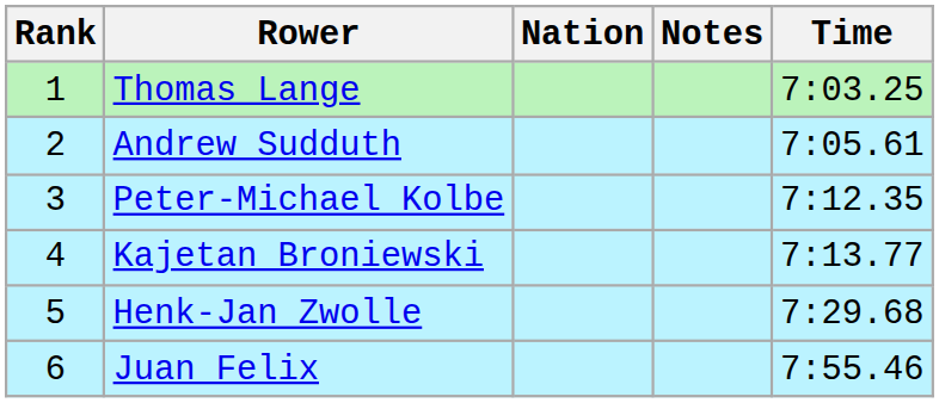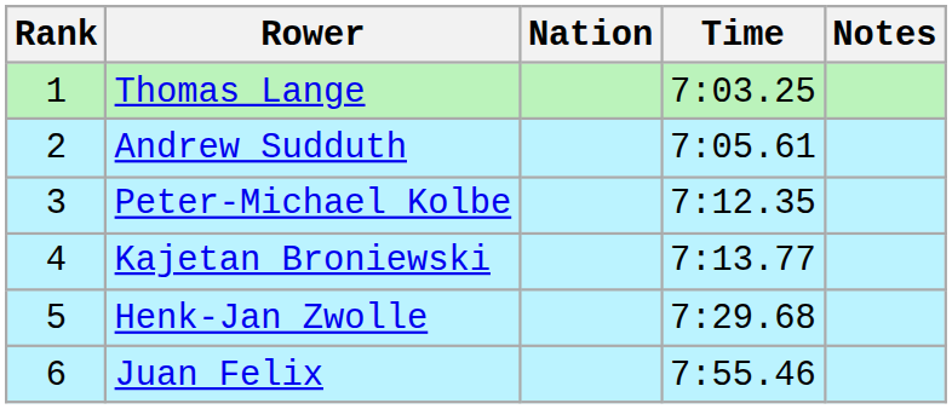 <table class="wikitable sortable" style="text-align:center">
 <tr>
 <th>Rank</th>
 <th>Rower</th>
 <th>Nation</th>
+<th>Time</th>
 <th>Notes</th>
-<th>Time</th>
 </tr>
 <tr bgcolor=bbf3bb>
 <td>1</td>
 <td data-sort-value="Lange, Thomas" align=left><a href='#'>Thomas Lange</a></td>
 <td align=left></td>
+<td>7:03.25</td>
 <td></td>
-<td>7:03.25</td>
 </tr>
 <tr bgcolor=bbf3ff>
 <td>2</td>
 <td data-sort-value="Sudduth, Andrew" align=left><a href='#'>Andrew Sudduth</a></td>
 <td align=left></td>
+<td>7:05.61</td>
 <td></td>
-<td>7:05.61</td>
 </tr>
 <tr bgcolor=bbf3ff>
 <td>3</td>
 <td data-sort-value="Kolbe, Peter-Michael" align=left><a href='#'>Peter-Michael Kolbe</a></td>
 <td align=left></td>
+<td>7:12.35</td>
 <td></td>
-<td>7:12.35</td>
 </tr>
 <tr bgcolor=bbf3ff>
 <td>4</td>
 <td data-sort-value="Broniewski, Kajetan" align=left><a href='#'>Kajetan Broniewski</a></td>
 <td align=left></td>
+<td>7:13.77</td>
 <td></td>
-<td>7:13.77</td>
 </tr>
 <tr bgcolor=bbf3ff>
 <td>5</td>
 <td data-sort-value="Zwolle, Henk-Jan" align=left><a href='#'>Henk-Jan Zwolle</a></td>
 <td align=left></td>
+<td>7:29.68</td>
 <td></td>
-<td>7:29.68</td>
 </tr>
 <tr bgcolor=bbf3ff>
 <td>6</td>
 <td data-sort-value="Felix, Juan" align=left><a href='#'>Juan Felix</a></td>
 <td align=left></td>
+<td>7:55.46</td>
 <td></td>
-<td>7:55.46</td>
 </tr>
 </table>
